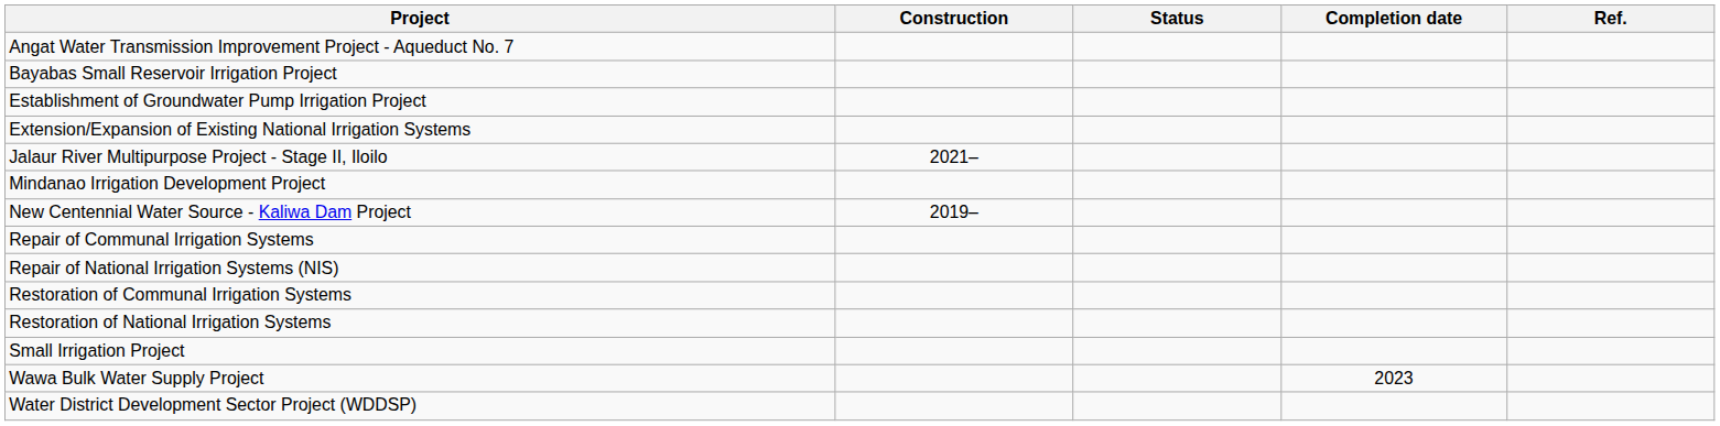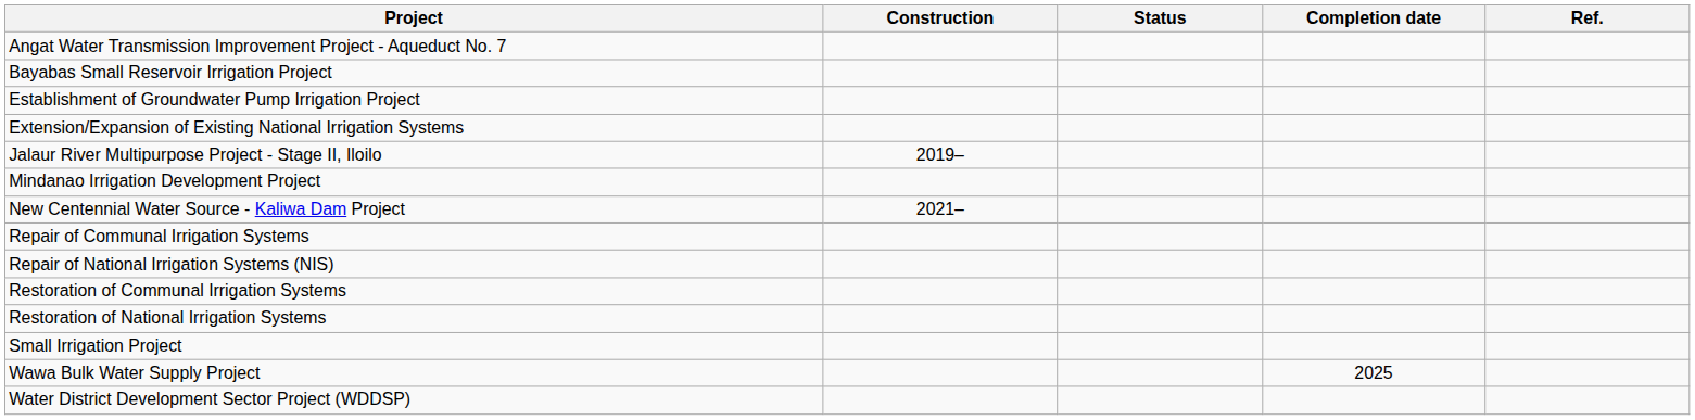 <table class="wikitable">
 <tr>
 <th scope="col" style="width:20%;">Project</th>
 <th scope="col" style="width:5%;">Construction</th>
 <th scope="col" style="width:5%;">Status</th>
 <th scope="col" style="width:5%;">Completion date</th>
 <th scope="col" style="width:5%;">Ref.</th>
 </tr>
 <tr>
 <td>Angat Water Transmission Improvement Project - Aqueduct No. 7</td>
 <td style="text-align:center;"></td>
 <td></td>
 <td style="text-align:center;"></td>
 <td></td>
 </tr>
 <tr>
 <td>Bayabas Small Reservoir Irrigation Project</td>
 <td style="text-align:center;"></td>
 <td></td>
 <td style="text-align:center;"></td>
 <td></td>
 </tr>
 <tr>
 <td>Establishment of Groundwater Pump Irrigation Project</td>
 <td style="text-align:center;"></td>
 <td></td>
 <td style="text-align:center;"></td>
 <td></td>
 </tr>
 <tr>
 <td>Extension/Expansion of Existing National Irrigation Systems</td>
 <td style="text-align:center;"></td>
 <td></td>
 <td style="text-align:center;"></td>
 <td></td>
 </tr>
 <tr>
 <td>Jalaur River Multipurpose Project - Stage II, Iloilo</td>
-<td style="text-align:center;">2021–</td>
+<td style="text-align:center;">2019–</td>
 <td></td>
 <td style="text-align:center;"></td>
 <td></td>
 </tr>
 <tr>
 <td>Mindanao Irrigation Development Project</td>
 <td style="text-align:center;"></td>
 <td></td>
 <td style="text-align:center;"></td>
 <td></td>
 </tr>
 <tr>
 <td>New Centennial Water Source - <a href='#'>Kaliwa Dam</a> Project</td>
-<td style="text-align:center;">2019–</td>
+<td style="text-align:center;">2021–</td>
 <td></td>
 <td style="text-align:center;"></td>
 <td></td>
 </tr>
 <tr>
 <td>Repair of Communal Irrigation Systems</td>
 <td style="text-align:center;"></td>
 <td></td>
 <td style="text-align:center;"></td>
 <td></td>
 </tr>
 <tr>
 <td>Repair of National Irrigation Systems (NIS)</td>
 <td style="text-align:center;"></td>
 <td></td>
 <td style="text-align:center;"></td>
 <td></td>
 </tr>
 <tr>
 <td>Restoration of Communal Irrigation Systems</td>
 <td style="text-align:center;"></td>
 <td></td>
 <td style="text-align:center;"></td>
 <td></td>
 </tr>
 <tr>
 <td>Restoration of National Irrigation Systems</td>
 <td style="text-align:center;"></td>
 <td></td>
 <td style="text-align:center;"></td>
 <td></td>
 </tr>
 <tr>
 <td>Small Irrigation Project</td>
 <td style="text-align:center;"></td>
 <td></td>
 <td style="text-align:center;"></td>
 <td></td>
 </tr>
 <tr>
 <td>Wawa Bulk Water Supply Project</td>
 <td style="text-align:center;"></td>
 <td></td>
-<td style="text-align:center;">2023</td>
+<td style="text-align:center;">2025</td>
 <td></td>
 </tr>
 <tr>
 <td>Water District Development Sector Project (WDDSP)</td>
 <td style="text-align:center;"></td>
 <td></td>
 <td style="text-align:center;"></td>
 <td></td>
 </tr>
 </table>
